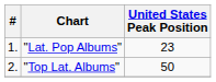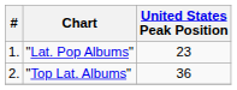 <table class="wikitable">
 <tr>
 <th>#</th>
 <th>Chart</th>
 <th><a href='#'>United States</a><br>Peak Position</th>
 </tr>
 <tr>
 <td>1.</td>
 <td>"<a href='#'>Lat. Pop Albums</a>"</td>
 <td align="center">23</td>
 </tr>
 <tr>
 <td>2.</td>
 <td>"<a href='#'>Top Lat. Albums</a>"</td>
-<td align="center">50</td>
+<td align="center">36</td>
 </tr>
 <tr>
 </tr>
 </table>
